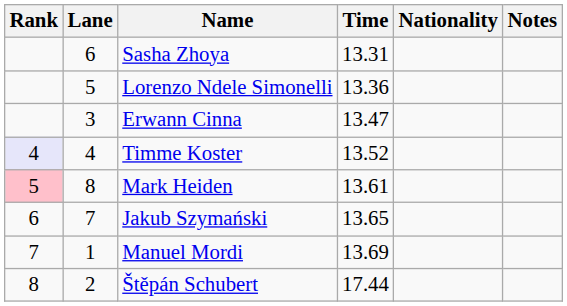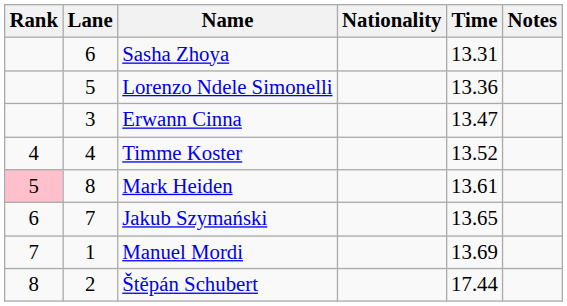 <table class="wikitable sortable" style="text-align:center">
 <tr>
 <th>Rank</th>
 <th>Lane</th>
 <th>Name</th>
+<th>Nationality</th>
 <th>Time</th>
-<th>Nationality</th>
 <th>Notes</th>
 </tr>
 <tr>
 <td></td>
 <td>6</td>
 <td align=left><a href='#'>Sasha Zhoya</a></td>
+<td align=left></td>
 <td>13.31</td>
-<td align=left></td>
 <td></td>
 </tr>
 <tr>
 <td></td>
 <td>5</td>
 <td align=left><a href='#'>Lorenzo Ndele Simonelli</a></td>
+<td align=left></td>
 <td>13.36</td>
-<td align=left></td>
 <td></td>
 </tr>
 <tr>
 <td></td>
 <td>3</td>
 <td align=left><a href='#'>Erwann Cinna</a></td>
+<td align=left></td>
 <td>13.47</td>
-<td align=left></td>
 <td></td>
 </tr>
 <tr>
-<td style="background: lavender;">4</td>
+<td>4</td>
 <td>4</td>
 <td align=left><a href='#'>Timme Koster</a></td>
+<td align=left></td>
 <td>13.52</td>
-<td align=left></td>
 <td></td>
 </tr>
 <tr>
 <td style="background: pink;">5</td>
 <td>8</td>
 <td align=left><a href='#'>Mark Heiden</a></td>
+<td align=left></td>
 <td>13.61</td>
-<td align=left></td>
 <td></td>
 </tr>
 <tr>
 <td>6</td>
 <td>7</td>
 <td align=left><a href='#'>Jakub Szymański</a></td>
+<td align=left></td>
 <td>13.65</td>
-<td align=left></td>
 <td></td>
 </tr>
 <tr>
 <td>7</td>
 <td>1</td>
 <td align=left><a href='#'>Manuel Mordi</a></td>
+<td align=left></td>
 <td>13.69</td>
-<td align=left></td>
 <td></td>
 </tr>
 <tr>
 <td>8</td>
 <td>2</td>
 <td align=left><a href='#'>Štěpán Schubert</a></td>
+<td align=left></td>
 <td>17.44</td>
-<td align=left></td>
 <td></td>
 </tr>
 </table>
